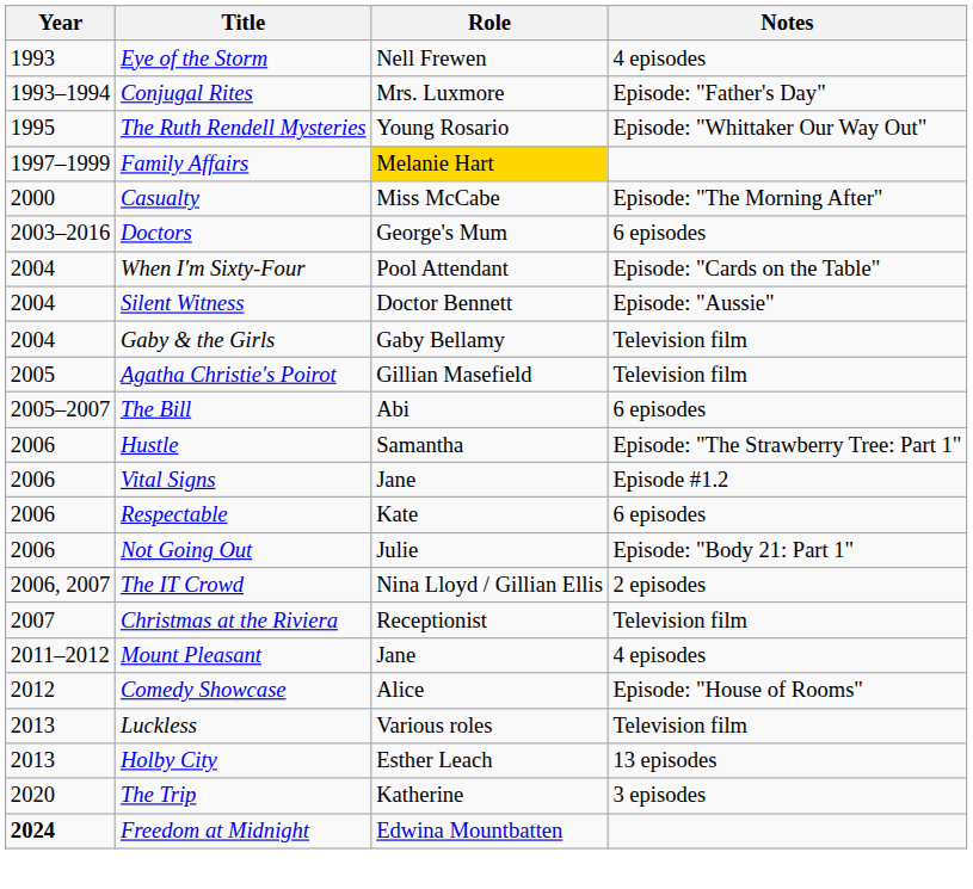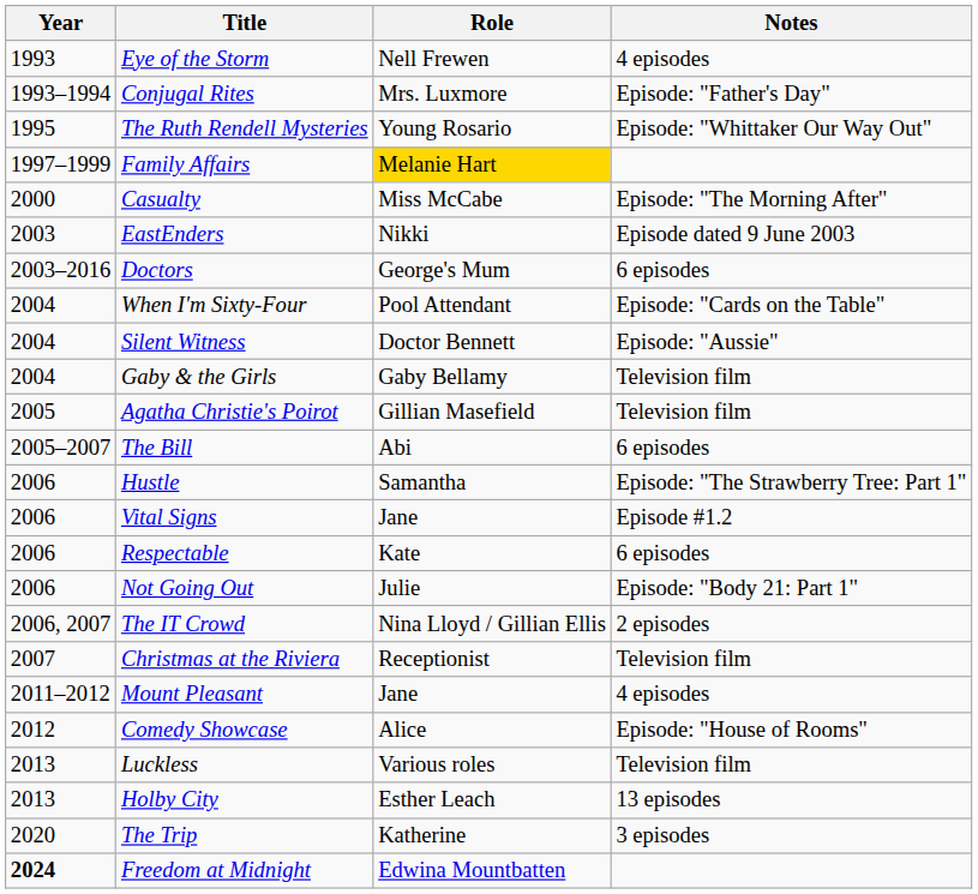 <table class="wikitable sortable">
 <tr>
 <th>Year</th>
 <th>Title</th>
 <th>Role</th>
 <th>Notes</th>
 </tr>
 <tr>
 <td>1993</td>
 <td><em><a href='#'>Eye of the Storm</a></em></td>
 <td>Nell Frewen</td>
 <td>4 episodes</td>
 </tr>
 <tr>
 <td>1993–1994</td>
 <td><a href='#'><em>Conjugal Rites</em></a></td>
 <td>Mrs. Luxmore</td>
 <td>Episode: "Father's Day"</td>
 </tr>
 <tr>
 <td>1995</td>
 <td><em><a href='#'>The Ruth Rendell Mysteries</a></em></td>
 <td>Young Rosario</td>
 <td>Episode: "Whittaker Our Way Out"</td>
 </tr>
 <tr>
 <td>1997–1999</td>
 <td><em><a href='#'>Family Affairs</a></em></td>
 <td style="background: gold;">Melanie Hart</td>
 <td></td>
 </tr>
 <tr>
 <td>2000</td>
 <td><a href='#'><em>Casualty</em></a></td>
 <td>Miss McCabe</td>
 <td>Episode: "The Morning After"</td>
+</tr>
+<tr>
+<td>2003</td>
+<td><em><a href='#'>EastEnders</a></em></td>
+<td>Nikki</td>
+<td>Episode dated 9 June 2003</td>
 </tr>
 <tr>
 <td>2003–2016</td>
 <td><a href='#'><em>Doctors</em></a></td>
 <td>George's Mum</td>
 <td>6 episodes</td>
 </tr>
 <tr>
 <td>2004</td>
 <td><em>When I'm Sixty-Four</em></td>
 <td>Pool Attendant</td>
 <td>Episode: "Cards on the Table"</td>
 </tr>
 <tr>
 <td>2004</td>
 <td><em><a href='#'>Silent Witness</a></em></td>
 <td>Doctor Bennett</td>
 <td>Episode: "Aussie"</td>
 </tr>
 <tr>
 <td>2004</td>
 <td><em>Gaby & the Girls</em></td>
 <td>Gaby Bellamy</td>
 <td>Television film</td>
 </tr>
 <tr>
 <td>2005</td>
 <td><em><a href='#'>Agatha Christie's Poirot</a></em></td>
 <td>Gillian Masefield</td>
 <td>Television film</td>
 </tr>
 <tr>
 <td>2005–2007</td>
 <td><em><a href='#'>The Bill</a></em></td>
 <td>Abi</td>
 <td>6 episodes</td>
 </tr>
 <tr>
 <td>2006</td>
 <td><a href='#'><em>Hustle</em></a></td>
 <td>Samantha</td>
 <td>Episode: "The Strawberry Tree: Part 1"</td>
 </tr>
 <tr>
 <td>2006</td>
 <td><a href='#'><em>Vital Signs</em></a></td>
 <td>Jane</td>
 <td>Episode #1.2</td>
 </tr>
 <tr>
 <td>2006</td>
 <td><a href='#'><em>Respectable</em></a></td>
 <td>Kate</td>
 <td>6 episodes</td>
 </tr>
 <tr>
 <td>2006</td>
 <td><em><a href='#'>Not Going Out</a></em></td>
 <td>Julie</td>
 <td>Episode: "Body 21: Part 1"</td>
 </tr>
 <tr>
 <td>2006, 2007</td>
 <td><em><a href='#'>The IT Crowd</a></em></td>
 <td>Nina Lloyd / Gillian Ellis</td>
 <td>2 episodes</td>
 </tr>
 <tr>
 <td>2007</td>
 <td><em><a href='#'>Christmas at the Riviera</a></em></td>
 <td>Receptionist</td>
 <td>Television film</td>
 </tr>
 <tr>
 <td>2011–2012</td>
 <td><a href='#'><em>Mount Pleasant</em></a></td>
 <td>Jane</td>
 <td>4 episodes</td>
 </tr>
 <tr>
 <td>2012</td>
 <td><em><a href='#'>Comedy Showcase</a></em></td>
 <td>Alice</td>
 <td>Episode: "House of Rooms"</td>
 </tr>
 <tr>
 <td>2013</td>
 <td><em>Luckless</em></td>
 <td>Various roles</td>
 <td>Television film</td>
 </tr>
 <tr>
 <td>2013</td>
 <td><em><a href='#'>Holby City</a></em></td>
 <td>Esther Leach</td>
 <td>13 episodes</td>
 </tr>
 <tr>
 <td>2020</td>
 <td><a href='#'><em>The Trip</em></a></td>
 <td>Katherine</td>
 <td>3 episodes</td>
 </tr>
 <tr>
 <td><strong>2024</strong></td>
 <td><em><a href='#'>Freedom at Midnight</a></em></td>
 <td><a href='#'>Edwina Mountbatten</a></td>
 <td></td>
 </tr>
 </table>
